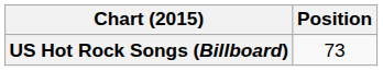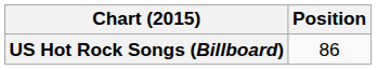 <table class="wikitable plainrowheaders" style="text-align:center">
 <tr>
 <th scope="col">Chart (2015)</th>
 <th scope="col">Position</th>
 </tr>
 <tr>
 <th scope="row">US Hot Rock Songs (<em>Billboard</em>)</th>
-<td>73</td>
+<td>86</td>
 </tr>
 </table>
